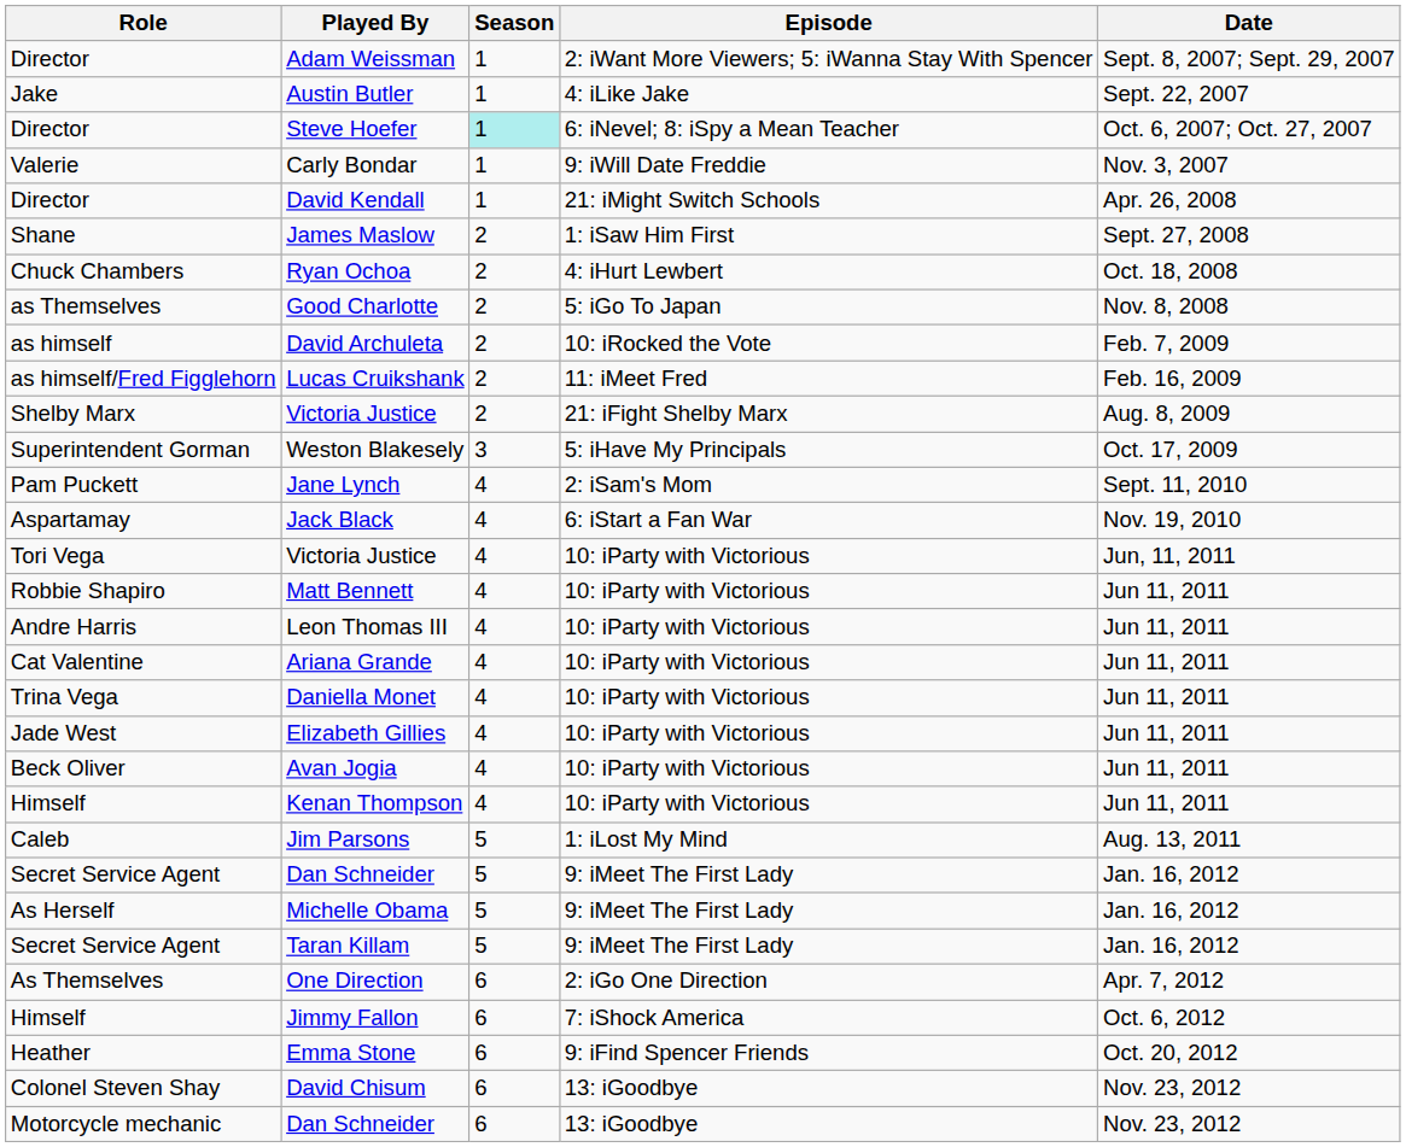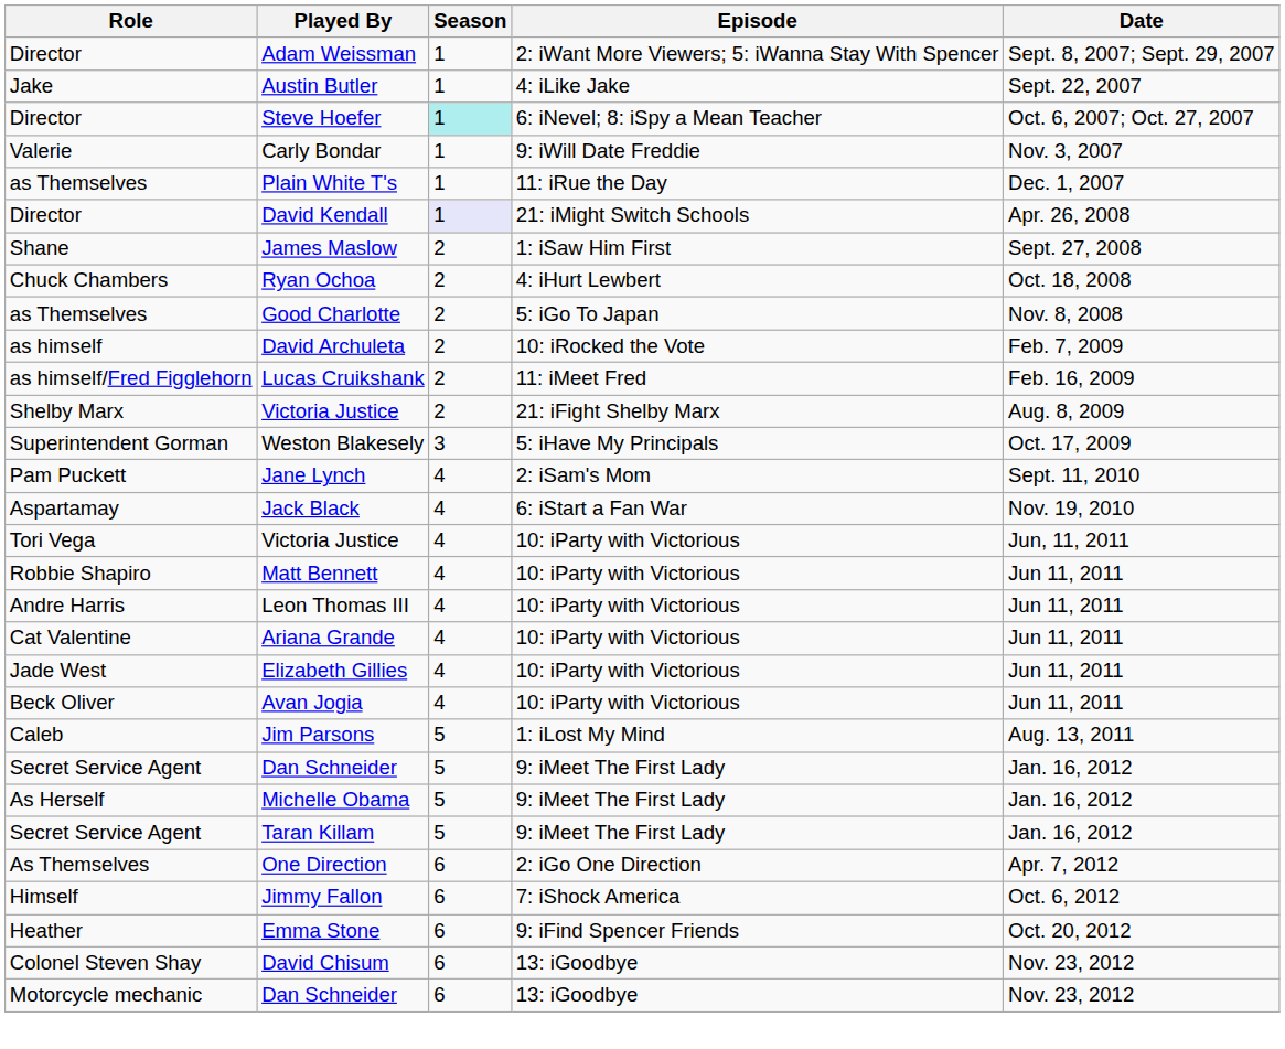 <table class="wikitable">
 <tr>
 <th>Role</th>
 <th>Played By</th>
 <th>Season</th>
 <th>Episode</th>
 <th>Date</th>
 </tr>
 <tr>
 <td>Director</td>
 <td><a href='#'>Adam Weissman</a></td>
 <td>1</td>
 <td>2: iWant More Viewers; 5: iWanna Stay With Spencer</td>
 <td>Sept. 8, 2007; Sept. 29, 2007</td>
 </tr>
 <tr>
 <td>Jake</td>
 <td><a href='#'>Austin Butler</a></td>
 <td>1</td>
 <td>4: iLike Jake</td>
 <td>Sept. 22, 2007</td>
 </tr>
 <tr>
 <td>Director</td>
 <td><a href='#'>Steve Hoefer</a></td>
 <td style="background: paleturquoise;">1</td>
 <td>6: iNevel; 8: iSpy a Mean Teacher</td>
 <td>Oct. 6, 2007; Oct. 27, 2007</td>
 </tr>
 <tr>
 <td>Valerie</td>
 <td>Carly Bondar</td>
 <td>1</td>
 <td>9: iWill Date Freddie</td>
 <td>Nov. 3, 2007</td>
 </tr>
 <tr>
+<td>as Themselves</td>
+<td><a href='#'>Plain White T's</a></td>
+<td>1</td>
+<td>11: iRue the Day</td>
+<td>Dec. 1, 2007</td>
+</tr>
+<tr>
 <td>Director</td>
 <td><a href='#'>David Kendall</a></td>
-<td>1</td>
+<td style="background: lavender;">1</td>
 <td>21: iMight Switch Schools</td>
 <td>Apr. 26, 2008</td>
 </tr>
 <tr>
 <td>Shane</td>
 <td><a href='#'>James Maslow</a></td>
 <td>2</td>
 <td>1: iSaw Him First</td>
 <td>Sept. 27, 2008</td>
 </tr>
 <tr>
 <td>Chuck Chambers</td>
 <td><a href='#'>Ryan Ochoa</a></td>
 <td>2</td>
 <td>4: iHurt Lewbert</td>
 <td>Oct. 18, 2008</td>
 </tr>
 <tr>
 <td>as Themselves</td>
 <td><a href='#'>Good Charlotte</a></td>
 <td>2</td>
 <td>5: iGo To Japan</td>
 <td>Nov. 8, 2008</td>
 </tr>
 <tr>
 <td>as himself</td>
 <td><a href='#'>David Archuleta</a></td>
 <td>2</td>
 <td>10: iRocked the Vote</td>
 <td>Feb. 7, 2009</td>
 </tr>
 <tr>
 <td>as himself/<a href='#'>Fred Figglehorn</a></td>
 <td><a href='#'>Lucas Cruikshank</a></td>
 <td>2</td>
 <td>11: iMeet Fred</td>
 <td>Feb. 16, 2009</td>
 </tr>
 <tr>
 <td>Shelby Marx</td>
 <td><a href='#'>Victoria Justice</a></td>
 <td>2</td>
 <td>21: iFight Shelby Marx</td>
 <td>Aug. 8, 2009</td>
 </tr>
 <tr>
 <td>Superintendent Gorman</td>
 <td>Weston Blakesely</td>
 <td>3</td>
 <td>5: iHave My Principals</td>
 <td>Oct. 17, 2009</td>
 </tr>
 <tr>
 <td>Pam Puckett</td>
 <td><a href='#'>Jane Lynch</a></td>
 <td>4</td>
 <td>2: iSam's Mom</td>
 <td>Sept. 11, 2010</td>
 </tr>
 <tr>
 <td>Aspartamay</td>
 <td><a href='#'>Jack Black</a></td>
 <td>4</td>
 <td>6: iStart a Fan War</td>
 <td>Nov. 19, 2010</td>
 </tr>
 <tr>
 <td>Tori Vega</td>
 <td>Victoria Justice</td>
 <td>4</td>
 <td>10: iParty with Victorious</td>
 <td>Jun, 11, 2011</td>
 </tr>
 <tr>
 <td>Robbie Shapiro</td>
 <td><a href='#'>Matt Bennett</a></td>
 <td>4</td>
 <td>10: iParty with Victorious</td>
 <td>Jun 11, 2011</td>
 </tr>
 <tr>
 <td>Andre Harris</td>
 <td>Leon Thomas III</td>
 <td>4</td>
 <td>10: iParty with Victorious</td>
 <td>Jun 11, 2011</td>
 </tr>
 <tr>
 <td>Cat Valentine</td>
 <td><a href='#'>Ariana Grande</a></td>
 <td>4</td>
 <td>10: iParty with Victorious</td>
 <td>Jun 11, 2011</td>
 </tr>
 <tr>
-<td>Trina Vega</td>
-<td><a href='#'>Daniella Monet</a></td>
-<td>4</td>
-<td>10: iParty with Victorious</td>
-<td>Jun 11, 2011</td>
-</tr>
-<tr>
 <td>Jade West</td>
 <td><a href='#'>Elizabeth Gillies</a></td>
 <td>4</td>
 <td>10: iParty with Victorious</td>
 <td>Jun 11, 2011</td>
 </tr>
 <tr>
 <td>Beck Oliver</td>
 <td><a href='#'>Avan Jogia</a></td>
-<td>4</td>
-<td>10: iParty with Victorious</td>
-<td>Jun 11, 2011</td>
-</tr>
-<tr>
-<td>Himself</td>
-<td><a href='#'>Kenan Thompson</a></td>
 <td>4</td>
 <td>10: iParty with Victorious</td>
 <td>Jun 11, 2011</td>
 </tr>
 <tr>
 <td>Caleb</td>
 <td><a href='#'>Jim Parsons</a></td>
 <td>5</td>
 <td>1: iLost My Mind</td>
 <td>Aug. 13, 2011</td>
 </tr>
 <tr>
 <td>Secret Service Agent</td>
 <td><a href='#'>Dan Schneider</a></td>
 <td>5</td>
 <td>9: iMeet The First Lady</td>
 <td>Jan. 16, 2012</td>
 </tr>
 <tr>
 <td>As Herself</td>
 <td><a href='#'>Michelle Obama</a></td>
 <td>5</td>
 <td>9: iMeet The First Lady</td>
 <td>Jan. 16, 2012</td>
 </tr>
 <tr>
 <td>Secret Service Agent</td>
 <td><a href='#'>Taran Killam</a></td>
 <td>5</td>
 <td>9: iMeet The First Lady</td>
 <td>Jan. 16, 2012</td>
 </tr>
 <tr>
 <td>As Themselves</td>
 <td><a href='#'>One Direction</a></td>
 <td>6</td>
 <td>2: iGo One Direction</td>
 <td>Apr. 7, 2012</td>
 </tr>
 <tr>
 <td>Himself</td>
 <td><a href='#'>Jimmy Fallon</a></td>
 <td>6</td>
 <td>7: iShock America</td>
 <td>Oct. 6, 2012</td>
 </tr>
 <tr>
 <td>Heather</td>
 <td><a href='#'>Emma Stone</a></td>
 <td>6</td>
 <td>9: iFind Spencer Friends</td>
 <td>Oct. 20, 2012</td>
 </tr>
 <tr>
 <td>Colonel Steven Shay</td>
 <td><a href='#'>David Chisum</a></td>
 <td>6</td>
 <td>13: iGoodbye</td>
 <td>Nov. 23, 2012</td>
 </tr>
 <tr>
 <td>Motorcycle mechanic</td>
 <td><a href='#'>Dan Schneider</a></td>
 <td>6</td>
 <td>13: iGoodbye</td>
 <td>Nov. 23, 2012</td>
 </tr>
 </table>
